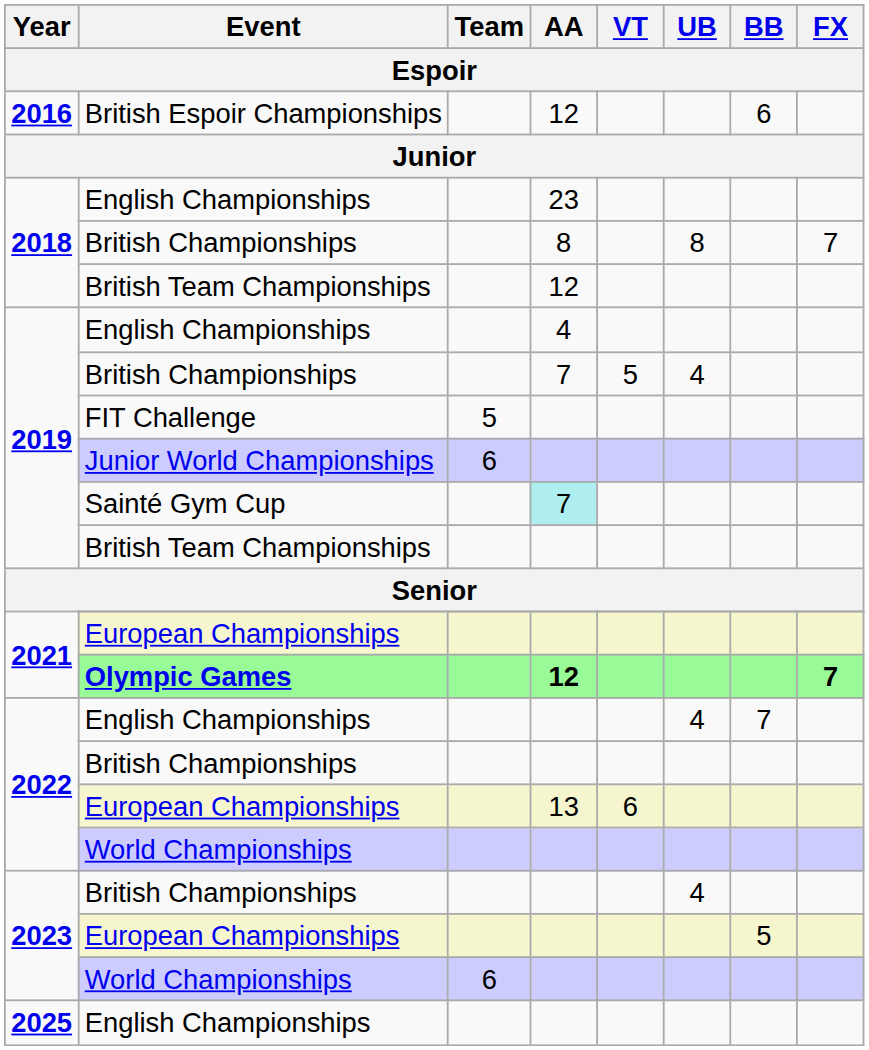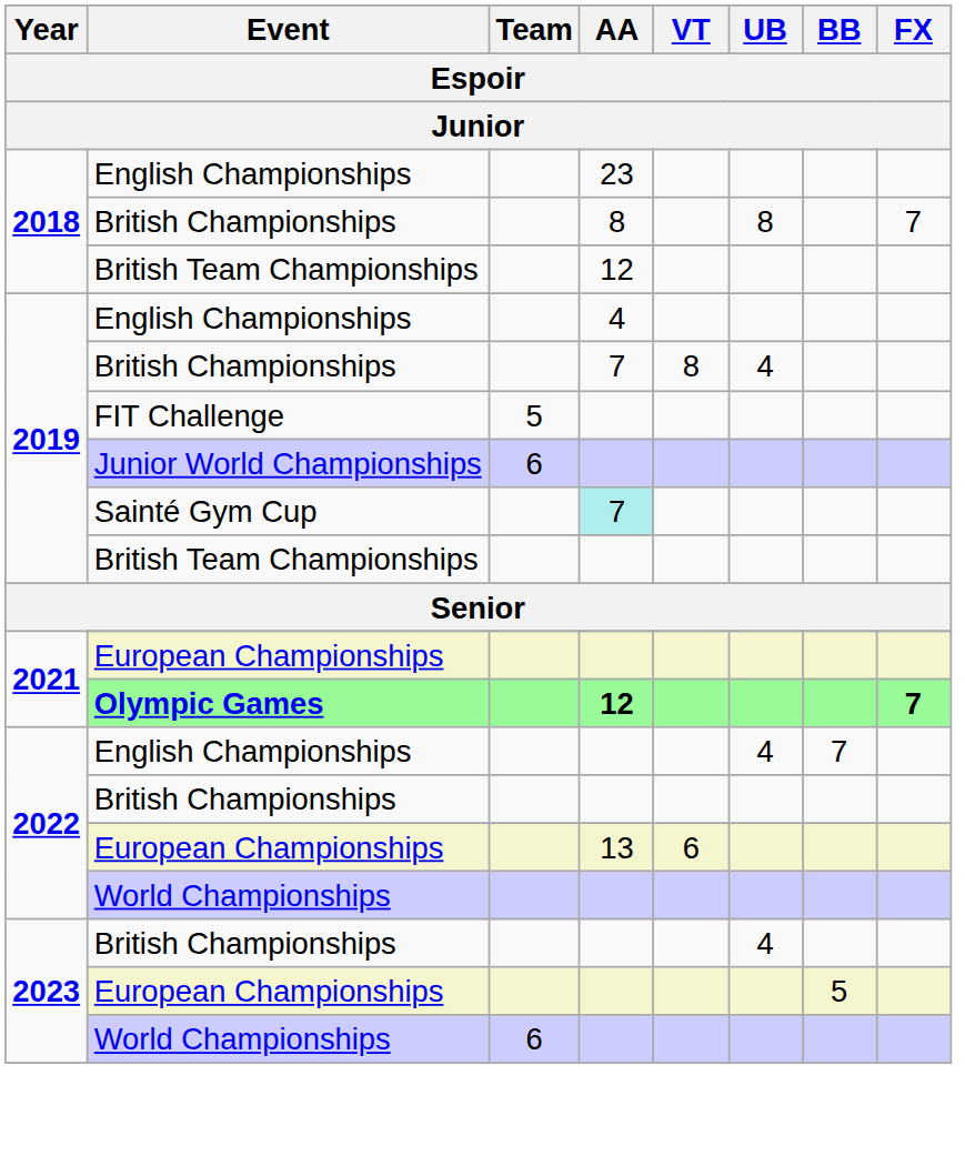 <table class="wikitable" style="text-align:center; font-size:95%;">
 <tr>
 <th align="center">Year</th>
 <th align="center">Event</th>
 <th style="width:30px;">Team</th>
 <th style="width:30px;">AA</th>
 <th style="width:30px;"><a href='#'>VT</a></th>
 <th style="width:30px;"><a href='#'>UB</a></th>
 <th style="width:30px;"><a href='#'>BB</a></th>
 <th style="width:30px;"><a href='#'>FX</a></th>
 </tr>
 <tr>
 <th colspan="8"><strong>Espoir</strong></th>
-</tr>
-<tr>
-<td rowspan="1"><strong><a href='#'>2016</a></strong></td>
-<td align=left>British Espoir Championships</td>
-<td></td>
-<td>12</td>
-<td></td>
-<td></td>
-<td>6</td>
-<td></td>
 </tr>
 <tr>
 <th colspan="8"><strong>Junior</strong></th>
 </tr>
 <tr>
 <td rowspan="3"><strong><a href='#'>2018</a></strong></td>
 <td align=left>English Championships</td>
 <td></td>
 <td>23</td>
 <td></td>
 <td></td>
 <td></td>
 <td></td>
 </tr>
 <tr>
 <td align=left>British Championships</td>
 <td></td>
 <td>8</td>
 <td></td>
 <td>8</td>
 <td></td>
 <td>7</td>
 </tr>
 <tr>
 <td align=left>British Team Championships</td>
 <td></td>
 <td>12</td>
 <td></td>
 <td></td>
 <td></td>
 <td></td>
 </tr>
 <tr>
 <td rowspan="6"><strong><a href='#'>2019</a></strong></td>
 <td align=left>English Championships</td>
 <td></td>
 <td>4</td>
 <td></td>
 <td></td>
 <td></td>
 <td></td>
 </tr>
 <tr>
 <td align=left>British Championships</td>
 <td></td>
 <td>7</td>
-<td>5</td>
+<td>8</td>
 <td>4</td>
 <td></td>
 <td></td>
 </tr>
 <tr>
 <td align=left>FIT Challenge</td>
 <td>5</td>
 <td></td>
 <td></td>
 <td></td>
 <td></td>
 <td></td>
 </tr>
 <tr style="background:#ccf;">
 <td align=left><a href='#'>Junior World Championships</a></td>
 <td>6</td>
 <td></td>
 <td></td>
 <td></td>
 <td></td>
 <td></td>
 </tr>
 <tr>
 <td align=left>Sainté Gym Cup</td>
 <td></td>
 <td style="background: paleturquoise;">7</td>
 <td></td>
 <td></td>
 <td></td>
 <td></td>
 </tr>
 <tr>
 <td align=left>British Team Championships</td>
 <td></td>
 <td></td>
 <td></td>
 <td></td>
 <td></td>
 <td></td>
 </tr>
 <tr>
 <th colspan="8"><strong>Senior</strong></th>
 </tr>
 <tr>
 <td rowspan="3"><strong><a href='#'>2021</a></strong></td>
 </tr>
 <tr bgcolor="#F5F6CE">
 <td align="left"><a href='#'>European Championships</a></td>
 <td></td>
 <td></td>
 <td></td>
 <td></td>
 <td></td>
 <td></td>
 </tr>
 <tr bgcolor=98FB98>
 <td align=left><strong><a href='#'>Olympic Games</a></strong></td>
 <td></td>
 <td><strong>12</strong></td>
 <td></td>
 <td></td>
 <td></td>
 <td><strong>7</strong></td>
 </tr>
 <tr>
 <td rowspan="4"><strong><a href='#'>2022</a></strong></td>
 <td align=left>English Championships</td>
 <td></td>
 <td></td>
 <td></td>
 <td>4</td>
 <td>7</td>
 <td></td>
 </tr>
 <tr>
 <td align=left>British Championships</td>
 <td></td>
 <td></td>
 <td></td>
 <td></td>
 <td></td>
 <td></td>
 </tr>
 <tr bgcolor=#F5F6CE>
 <td align=left><a href='#'>European Championships</a></td>
 <td></td>
 <td>13</td>
 <td>6</td>
 <td></td>
 <td></td>
 <td></td>
 </tr>
 <tr bgcolor=#CCCCFF>
 <td align=left><a href='#'>World Championships</a></td>
 <td></td>
 <td></td>
 <td></td>
 <td></td>
 <td></td>
 <td></td>
 </tr>
 <tr>
 <td rowspan="3"><strong><a href='#'>2023</a></strong></td>
 <td align=left>British Championships</td>
 <td></td>
 <td></td>
 <td></td>
 <td>4</td>
 <td></td>
 <td></td>
 </tr>
 <tr bgcolor=#F5F6CE>
 <td align=left><a href='#'>European Championships</a></td>
 <td></td>
 <td></td>
 <td></td>
 <td></td>
 <td>5</td>
 <td></td>
 </tr>
 <tr bgcolor=#CCCCFF>
 <td align=left><a href='#'>World Championships</a></td>
 <td>6</td>
 <td></td>
 <td></td>
 <td></td>
 <td></td>
 <td></td>
 </tr>
-<tr>
-<td rowspan="1"><strong><a href='#'>2025</a></strong></td>
-<td align=left>English Championships</td>
-<td></td>
-<td></td>
-<td></td>
-<td></td>
-<td></td>
-<td></td>
-</tr>
 </table>
